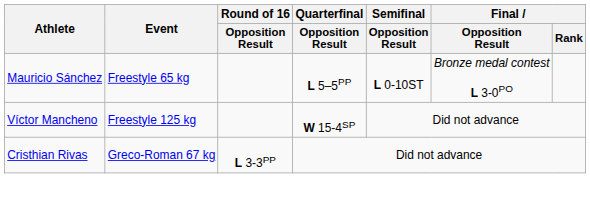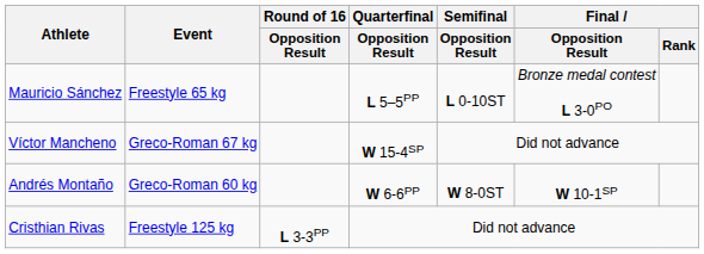 <table class=wikitable style=font-size:90%;text-align:center>
 <tr>
 <th rowspan=2>Athlete</th>
 <th rowspan=2>Event</th>
 <th>Round of 16</th>
 <th>Quarterfinal</th>
 <th>Semifinal</th>
 <th colspan=2>Final / </th>
 </tr>
 <tr style=font-size:95%>
 <th>Opposition<br>Result</th>
 <th>Opposition<br>Result</th>
 <th>Opposition<br>Result</th>
 <th>Opposition<br>Result</th>
 <th>Rank</th>
 </tr>
 <tr>
 <td style="text-align:left"><a href='#'>Mauricio Sánchez</a></td>
 <td style="text-align:left"><a href='#'>Freestyle 65 kg</a></td>
 <td></td>
 <td><br><strong>L</strong> 5–5<sup>PP</sup></td>
 <td><br><strong>L</strong> 0-10ST</td>
 <td><em>Bronze medal contest</em><br><br><strong>L</strong> 3-0<sup>PO</sup></td>
 <td></td>
 </tr>
 <tr>
 <td style="text-align:left"><a href='#'>Víctor Mancheno</a></td>
-<td style="text-align:left"><a href='#'>Freestyle 125 kg</a></td>
+<td style="text-align:left"><a href='#'>Greco-Roman 67 kg</a></td>
 <td></td>
 <td><br><strong>W</strong> 15-4<sup>SP</sup></td>
 <td colspan=3>Did not advance</td>
 </tr>
 <tr>
+<td style="text-align:left"><a href='#'>Andrés Montaño</a></td>
+<td style="text-align:left"><a href='#'>Greco-Roman 60 kg</a></td>
+<td></td>
+<td><br><strong>W</strong> 6-6<sup>PP</sup></td>
+<td><br><strong>W</strong> 8-0ST</td>
+<td><br><strong>W</strong> 10-1<sup>SP</sup></td>
+<td></td>
+</tr>
+<tr>
 <td style="text-align:left"><a href='#'>Cristhian Rivas</a></td>
-<td style="text-align:left"><a href='#'>Greco-Roman 67 kg</a></td>
+<td style="text-align:left"><a href='#'>Freestyle 125 kg</a></td>
 <td><br><strong>L</strong> 3-3<sup>PP</sup></td>
 <td colspan=4>Did not advance</td>
 </tr>
 </table>
